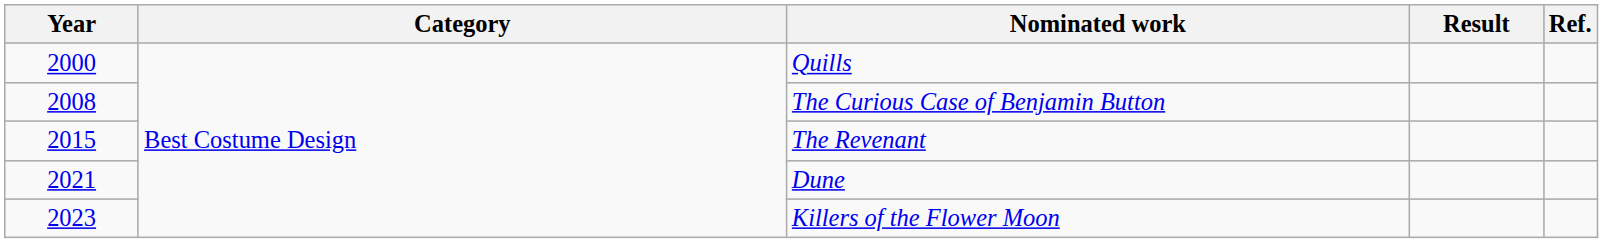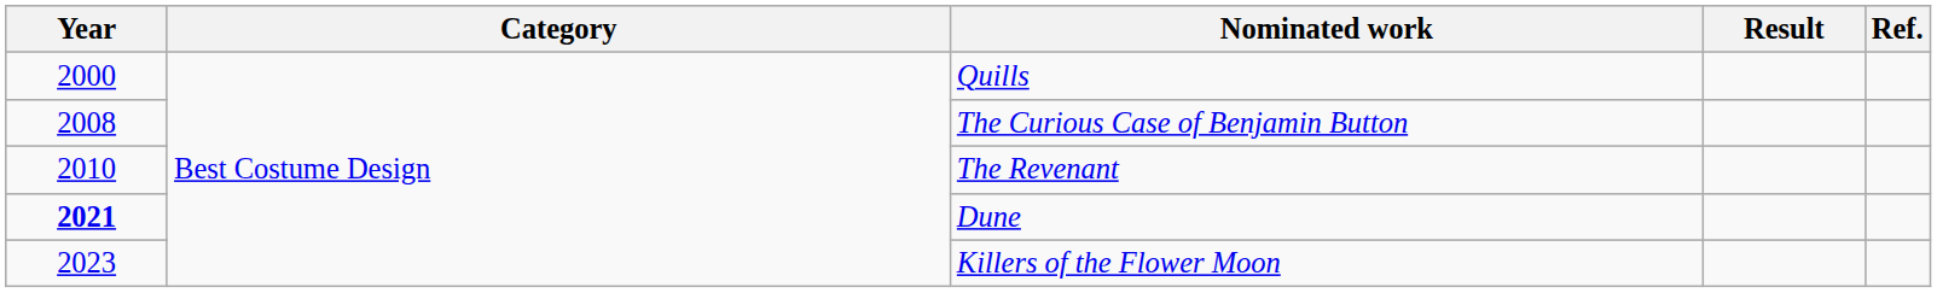 <table class=wikitable>
 <tr>
 <th scope="col" style="width:5em;">Year</th>
 <th scope="col" style="width:26em;">Category</th>
 <th scope="col" style="width:25em;">Nominated work</th>
 <th scope="col" style="width:5em;">Result</th>
 <th>Ref.</th>
 </tr>
 <tr>
 <td style="text-align:center;"><a href='#'>2000</a></td>
 <td rowspan="5"><a href='#'>Best Costume Design</a></td>
 <td><em><a href='#'>Quills</a></em></td>
 <td></td>
 <td style="text-align:center;"></td>
 </tr>
 <tr>
 <td style="text-align:center;"><a href='#'>2008</a></td>
 <td><em><a href='#'>The Curious Case of Benjamin Button</a></em></td>
 <td></td>
 <td style="text-align:center;"></td>
 </tr>
 <tr>
-<td style="text-align:center;"><a href='#'>2015</a></td>
+<td style="text-align:center;"><a href='#'>2010</a></td>
 <td><em><a href='#'>The Revenant</a></em></td>
 <td></td>
 <td style="text-align:center;"></td>
 </tr>
 <tr>
-<td style="text-align:center;"><a href='#'>2021</a></td>
+<td style="text-align:center;"><strong><a href='#'>2021</a></strong></td>
 <td><em><a href='#'>Dune</a></em></td>
 <td></td>
 <td style="text-align:center;"></td>
 </tr>
 <tr>
 <td style="text-align:center;"><a href='#'>2023</a></td>
 <td><em><a href='#'>Killers of the Flower Moon</a></em></td>
 <td></td>
 <td style="text-align:center;"></td>
 </tr>
 </table>
